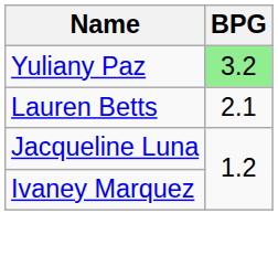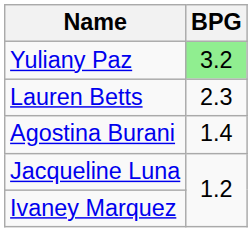 <table class=wikitable>
 <tr>
 <th>Name</th>
 <th>BPG</th>
 </tr>
 <tr>
 <td> <a href='#'>Yuliany Paz</a></td>
 <td align=center style="background: lightgreen;">3.2</td>
 </tr>
 <tr>
 <td> <a href='#'>Lauren Betts</a></td>
-<td align=center>2.1</td>
+<td align=center>2.3</td>
+</tr>
+<tr>
+<td> <a href='#'>Agostina Burani</a></td>
+<td align=center>1.4</td>
 </tr>
 <tr>
 <td> <a href='#'>Jacqueline Luna</a></td>
 <td align=center rowspan=2>1.2</td>
 </tr>
 <tr>
 <td> <a href='#'>Ivaney Marquez</a></td>
 </tr>
 </table>
